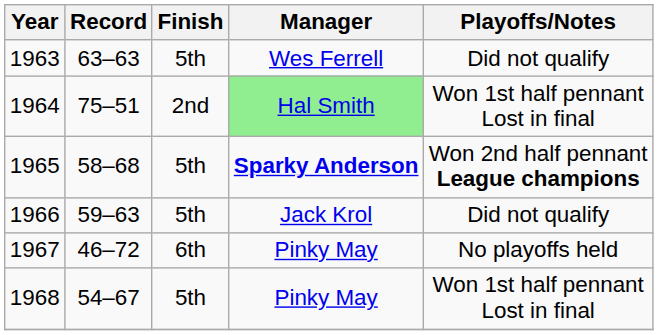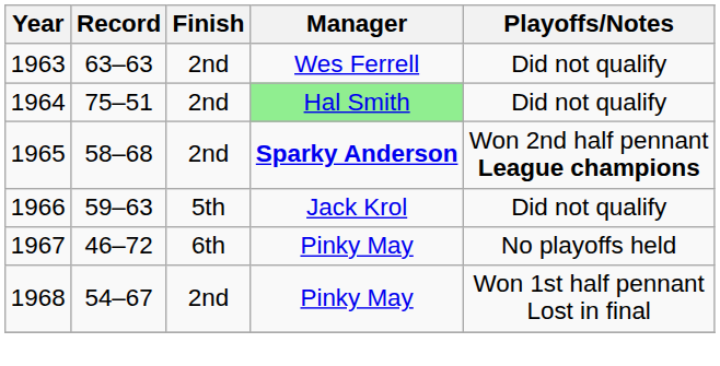 <table class="wikitable" style="text-align:center">
 <tr>
 <th>Year</th>
 <th>Record</th>
 <th>Finish</th>
 <th>Manager</th>
 <th>Playoffs/Notes</th>
 </tr>
 <tr align=center>
 <td>1963</td>
 <td>63–63</td>
-<td>5th</td>
+<td>2nd</td>
 <td><a href='#'>Wes Ferrell</a></td>
 <td>Did not qualify</td>
 </tr>
 <tr align=center>
 <td>1964</td>
 <td>75–51</td>
 <td>2nd</td>
 <td style="background: lightgreen;"><a href='#'>Hal Smith</a></td>
-<td>Won 1st half pennant<br> Lost in final</td>
+<td>Did not qualify</td>
 </tr>
 <tr align=center>
 <td>1965</td>
 <td>58–68</td>
-<td>5th</td>
+<td>2nd</td>
 <td><strong><a href='#'>Sparky Anderson</a></strong></td>
 <td>Won 2nd half pennant<br> <strong>League champions</strong></td>
 </tr>
 <tr align=center>
 <td>1966</td>
 <td>59–63</td>
 <td>5th</td>
 <td><a href='#'>Jack Krol</a></td>
 <td>Did not qualify</td>
 </tr>
 <tr align=center>
 <td>1967</td>
 <td>46–72</td>
 <td>6th</td>
 <td><a href='#'>Pinky May</a></td>
 <td>No playoffs held</td>
 </tr>
 <tr align=center>
 <td>1968</td>
 <td>54–67</td>
-<td>5th</td>
+<td>2nd</td>
 <td><a href='#'>Pinky May</a></td>
 <td>Won 1st half pennant<br> Lost in final</td>
 </tr>
 <tr align=center>
 </tr>
 </table>
